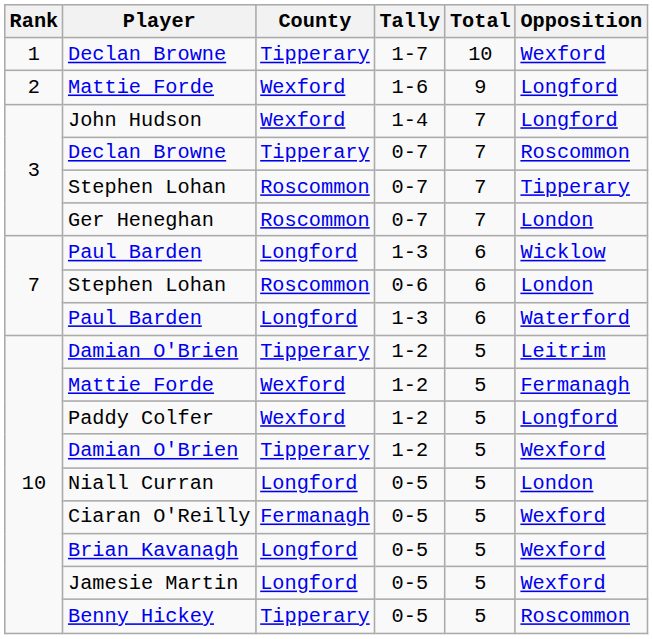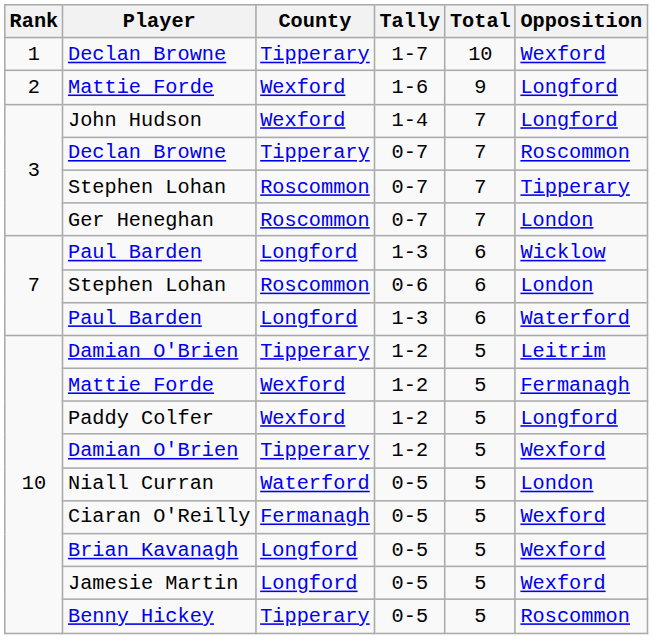 <table class="wikitable">
 <tr>
 <th>Rank</th>
 <th>Player</th>
 <th>County</th>
 <th>Tally</th>
 <th>Total</th>
 <th>Opposition</th>
 </tr>
 <tr>
 <td rowspan=1 align=center>1</td>
 <td><a href='#'>Declan Browne</a></td>
 <td><a href='#'>Tipperary</a></td>
 <td align=center>1-7</td>
 <td align=center>10</td>
 <td><a href='#'>Wexford</a></td>
 </tr>
 <tr>
 <td rowspan=1 align=center>2</td>
 <td><a href='#'>Mattie Forde</a></td>
 <td><a href='#'>Wexford</a></td>
 <td align=center>1-6</td>
 <td align=center>9</td>
 <td><a href='#'>Longford</a></td>
 </tr>
 <tr>
 <td rowspan=4 align=center>3</td>
 <td>John Hudson</td>
 <td><a href='#'>Wexford</a></td>
 <td align=center>1-4</td>
 <td align=center>7</td>
 <td><a href='#'>Longford</a></td>
 </tr>
 <tr>
 <td><a href='#'>Declan Browne</a></td>
 <td><a href='#'>Tipperary</a></td>
 <td align=center>0-7</td>
 <td align=center>7</td>
 <td><a href='#'>Roscommon</a></td>
 </tr>
 <tr>
 <td>Stephen Lohan</td>
 <td><a href='#'>Roscommon</a></td>
 <td align=center>0-7</td>
 <td align=center>7</td>
 <td><a href='#'>Tipperary</a></td>
 </tr>
 <tr>
 <td>Ger Heneghan</td>
 <td><a href='#'>Roscommon</a></td>
 <td align=center>0-7</td>
 <td align=center>7</td>
 <td><a href='#'>London</a></td>
 </tr>
 <tr>
 <td rowspan=3 align=center>7</td>
 <td><a href='#'>Paul Barden</a></td>
 <td><a href='#'>Longford</a></td>
 <td align=center>1-3</td>
 <td align=center>6</td>
 <td><a href='#'>Wicklow</a></td>
 </tr>
 <tr>
 <td>Stephen Lohan</td>
 <td><a href='#'>Roscommon</a></td>
 <td align=center>0-6</td>
 <td align=center>6</td>
 <td><a href='#'>London</a></td>
 </tr>
 <tr>
 <td><a href='#'>Paul Barden</a></td>
 <td><a href='#'>Longford</a></td>
 <td align=center>1-3</td>
 <td align=center>6</td>
 <td><a href='#'>Waterford</a></td>
 </tr>
 <tr>
 <td rowspan=9 align=center>10</td>
 <td><a href='#'>Damian O'Brien</a></td>
 <td><a href='#'>Tipperary</a></td>
 <td align=center>1-2</td>
 <td align=center>5</td>
 <td><a href='#'>Leitrim</a></td>
 </tr>
 <tr>
 <td><a href='#'>Mattie Forde</a></td>
 <td><a href='#'>Wexford</a></td>
 <td align=center>1-2</td>
 <td align=center>5</td>
 <td><a href='#'>Fermanagh</a></td>
 </tr>
 <tr>
 <td>Paddy Colfer</td>
 <td><a href='#'>Wexford</a></td>
 <td align=center>1-2</td>
 <td align=center>5</td>
 <td><a href='#'>Longford</a></td>
 </tr>
 <tr>
 <td><a href='#'>Damian O'Brien</a></td>
 <td><a href='#'>Tipperary</a></td>
 <td align=center>1-2</td>
 <td align=center>5</td>
 <td><a href='#'>Wexford</a></td>
 </tr>
 <tr>
 <td>Niall Curran</td>
-<td><a href='#'>Longford</a></td>
+<td><a href='#'>Waterford</a></td>
 <td align=center>0-5</td>
 <td align=center>5</td>
 <td><a href='#'>London</a></td>
 </tr>
 <tr>
 <td>Ciaran O'Reilly</td>
 <td><a href='#'>Fermanagh</a></td>
 <td align=center>0-5</td>
 <td align=center>5</td>
 <td><a href='#'>Wexford</a></td>
 </tr>
 <tr>
 <td><a href='#'>Brian Kavanagh</a></td>
 <td><a href='#'>Longford</a></td>
 <td align=center>0-5</td>
 <td align=center>5</td>
 <td><a href='#'>Wexford</a></td>
 </tr>
 <tr>
 <td>Jamesie Martin</td>
 <td><a href='#'>Longford</a></td>
 <td align=center>0-5</td>
 <td align=center>5</td>
 <td><a href='#'>Wexford</a></td>
 </tr>
 <tr>
 <td><a href='#'>Benny Hickey</a></td>
 <td><a href='#'>Tipperary</a></td>
 <td align=center>0-5</td>
 <td align=center>5</td>
 <td><a href='#'>Roscommon</a></td>
 </tr>
 </table>
